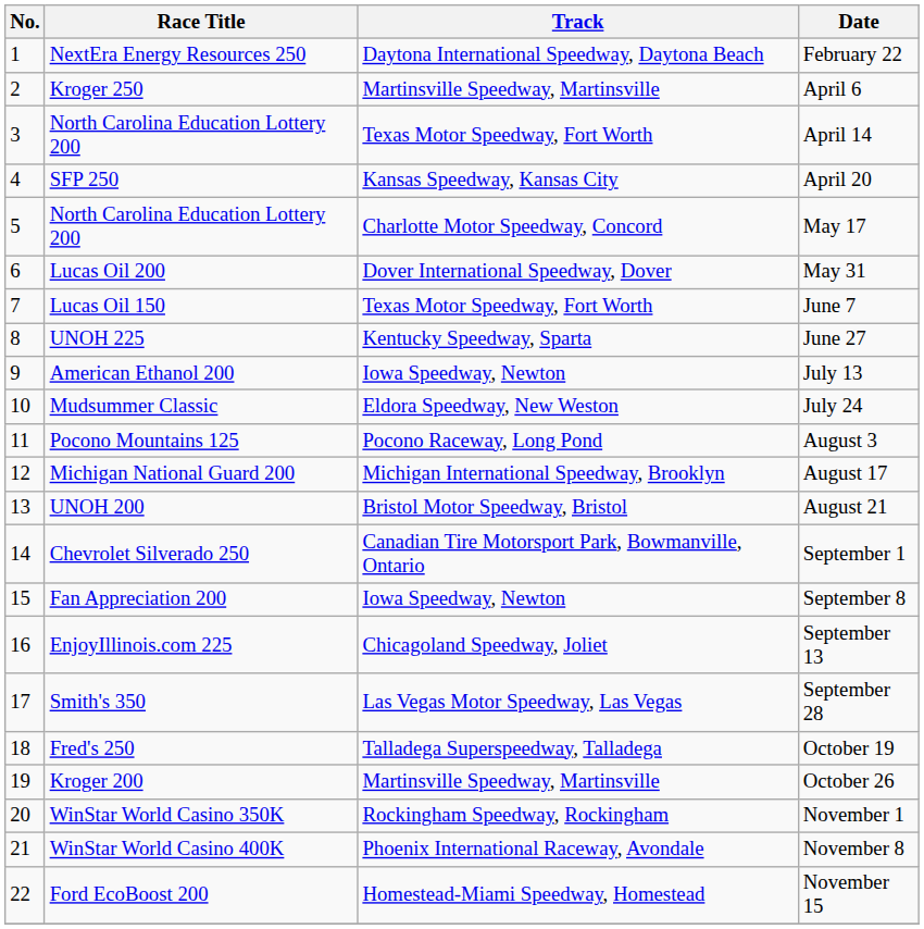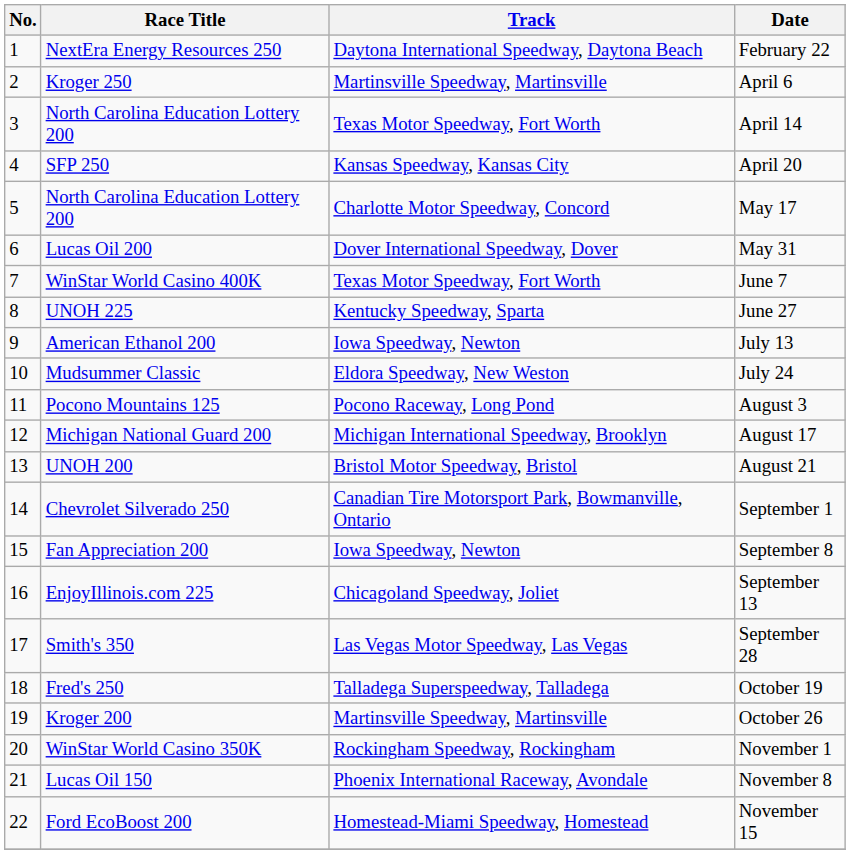 <table class="wikitable" style="font-size:85%;">
 <tr>
 <th>No.</th>
 <th>Race Title</th>
 <th><a href='#'>Track</a></th>
 <th>Date</th>
 </tr>
 <tr>
 <td>1</td>
 <td><a href='#'>NextEra Energy Resources 250</a></td>
 <td><a href='#'>Daytona International Speedway</a>, <a href='#'>Daytona Beach</a></td>
 <td>February 22</td>
 </tr>
 <tr>
 <td>2</td>
 <td><a href='#'>Kroger 250</a></td>
 <td><a href='#'>Martinsville Speedway</a>, <a href='#'>Martinsville</a></td>
 <td>April 6</td>
 </tr>
 <tr>
 <td>3</td>
 <td><a href='#'>North Carolina Education Lottery 200</a></td>
 <td><a href='#'>Texas Motor Speedway</a>, <a href='#'>Fort Worth</a></td>
 <td>April 14</td>
 </tr>
 <tr>
 <td>4</td>
 <td><a href='#'>SFP 250</a></td>
 <td><a href='#'>Kansas Speedway</a>, <a href='#'>Kansas City</a></td>
 <td>April 20</td>
 </tr>
 <tr>
 <td>5</td>
 <td><a href='#'>North Carolina Education Lottery 200</a></td>
 <td><a href='#'>Charlotte Motor Speedway</a>, <a href='#'>Concord</a></td>
 <td>May 17</td>
 </tr>
 <tr>
 <td>6</td>
 <td><a href='#'>Lucas Oil 200</a></td>
 <td><a href='#'>Dover International Speedway</a>, <a href='#'>Dover</a></td>
 <td>May 31</td>
 </tr>
 <tr>
 <td>7</td>
-<td><a href='#'>Lucas Oil 150</a></td>
+<td><a href='#'>WinStar World Casino 400K</a></td>
 <td><a href='#'>Texas Motor Speedway</a>, <a href='#'>Fort Worth</a></td>
 <td>June 7</td>
 </tr>
 <tr>
 <td>8</td>
 <td><a href='#'>UNOH 225</a></td>
 <td><a href='#'>Kentucky Speedway</a>, <a href='#'>Sparta</a></td>
 <td>June 27</td>
 </tr>
 <tr>
 <td>9</td>
 <td><a href='#'>American Ethanol 200</a></td>
 <td><a href='#'>Iowa Speedway</a>, <a href='#'>Newton</a></td>
 <td>July 13</td>
 </tr>
 <tr>
 <td>10</td>
 <td><a href='#'>Mudsummer Classic</a></td>
 <td><a href='#'>Eldora Speedway</a>, <a href='#'>New Weston</a></td>
 <td>July 24</td>
 </tr>
 <tr>
 <td>11</td>
 <td><a href='#'>Pocono Mountains 125</a></td>
 <td><a href='#'>Pocono Raceway</a>, <a href='#'>Long Pond</a></td>
 <td>August 3</td>
 </tr>
 <tr>
 <td>12</td>
 <td><a href='#'>Michigan National Guard 200</a></td>
 <td><a href='#'>Michigan International Speedway</a>, <a href='#'>Brooklyn</a></td>
 <td>August 17</td>
 </tr>
 <tr>
 <td>13</td>
 <td><a href='#'>UNOH 200</a></td>
 <td><a href='#'>Bristol Motor Speedway</a>, <a href='#'>Bristol</a></td>
 <td>August 21</td>
 </tr>
 <tr>
 <td>14</td>
 <td><a href='#'>Chevrolet Silverado 250</a></td>
 <td><a href='#'>Canadian Tire Motorsport Park</a>, <a href='#'>Bowmanville</a>, <a href='#'>Ontario</a></td>
 <td>September 1</td>
 </tr>
 <tr>
 <td>15</td>
 <td><a href='#'>Fan Appreciation 200</a></td>
 <td><a href='#'>Iowa Speedway</a>, <a href='#'>Newton</a></td>
 <td>September 8</td>
 </tr>
 <tr>
 <td>16</td>
 <td><a href='#'>EnjoyIllinois.com 225</a></td>
 <td><a href='#'>Chicagoland Speedway</a>, <a href='#'>Joliet</a></td>
 <td>September 13</td>
 </tr>
 <tr>
 <td>17</td>
 <td><a href='#'>Smith's 350</a></td>
 <td><a href='#'>Las Vegas Motor Speedway</a>, <a href='#'>Las Vegas</a></td>
 <td>September 28</td>
 </tr>
 <tr>
 <td>18</td>
 <td><a href='#'>Fred's 250</a></td>
 <td><a href='#'>Talladega Superspeedway</a>, <a href='#'>Talladega</a></td>
 <td>October 19</td>
 </tr>
 <tr>
 <td>19</td>
 <td><a href='#'>Kroger 200</a></td>
 <td><a href='#'>Martinsville Speedway</a>, <a href='#'>Martinsville</a></td>
 <td>October 26</td>
 </tr>
 <tr>
 <td>20</td>
 <td><a href='#'>WinStar World Casino 350K</a></td>
 <td><a href='#'>Rockingham Speedway</a>, <a href='#'>Rockingham</a></td>
 <td>November 1</td>
 </tr>
 <tr>
 <td>21</td>
-<td><a href='#'>WinStar World Casino 400K</a></td>
+<td><a href='#'>Lucas Oil 150</a></td>
 <td><a href='#'>Phoenix International Raceway</a>, <a href='#'>Avondale</a></td>
 <td>November 8</td>
 </tr>
 <tr>
 <td>22</td>
 <td><a href='#'>Ford EcoBoost 200</a></td>
 <td><a href='#'>Homestead-Miami Speedway</a>, <a href='#'>Homestead</a></td>
 <td>November 15</td>
 </tr>
 <tr>
 </tr>
 </table>
